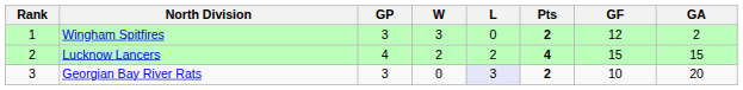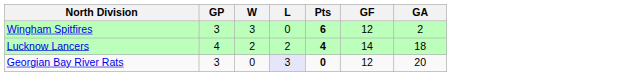 <table class="wikitable" style="text-align:center" width:50em">
 <tr>
-<th bgcolor="#DDDDFF" width="5%">Rank</th>
 <th bgcolor="#DDDDFF" width="27.5%">North Division</th>
 <th bgcolor="#DDDDFF" width="5%">GP</th>
 <th bgcolor="#DDDDFF" width="5%">W</th>
 <th bgcolor="#DDDDFF" width="5%">L</th>
 <th bgcolor="#DDDDFF" width="5%">Pts</th>
 <th bgcolor="#DDDDFF" width="7.5%">GF</th>
 <th bgcolor="#DDDDFF" width="7.5%">GA</th>
 </tr>
 <tr bgcolor="#bbffbb">
-<td>1</td>
 <td align=left><a href='#'>Wingham Spitfires</a></td>
 <td>3</td>
 <td>3</td>
 <td>0</td>
-<td><strong>2</strong></td>
+<td><strong>6</strong></td>
 <td>12</td>
 <td>2</td>
 </tr>
 <tr bgcolor="#bbffbb">
-<td>2</td>
 <td align=left><a href='#'>Lucknow Lancers</a></td>
 <td>4</td>
 <td>2</td>
 <td>2</td>
 <td><strong>4</strong></td>
-<td>15</td>
-<td>15</td>
+<td>14</td>
+<td>18</td>
 </tr>
 <tr>
-<td>3</td>
 <td align=left><a href='#'>Georgian Bay River Rats</a></td>
 <td>3</td>
 <td>0</td>
 <td style="background: lavender;">3</td>
-<td><strong>2</strong></td>
-<td>10</td>
+<td><strong>0</strong></td>
+<td>12</td>
 <td>20</td>
 </tr>
 </table>
